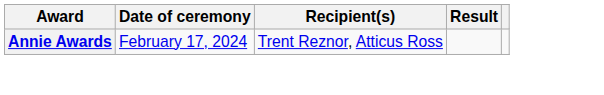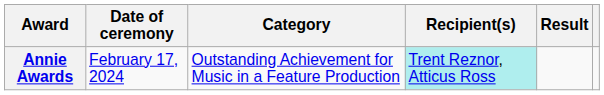 <table class="wikitable sortable plainrowheaders col6center">
 <tr>
 <th scope="col">Award</th>
 <th scope="col">Date of ceremony</th>
+<th scope="col">Category</th>
 <th scope="col">Recipient(s)</th>
 <th scope="col">Result</th>
 <th scope="col" class="unsortable"></th>
 </tr>
 <tr>
 <th scope="row"><a href='#'>Annie Awards</a></th>
 <td><a href='#'>February 17, 2024</a></td>
-<td><a href='#'>Trent Reznor</a>, <a href='#'>Atticus Ross</a></td>
+<td><a href='#'>Outstanding Achievement for Music in a Feature Production</a></td>
+<td style="background: paleturquoise;"><a href='#'>Trent Reznor</a>, <a href='#'>Atticus Ross</a></td>
 <td></td>
 <td></td>
 </tr>
 </table>
